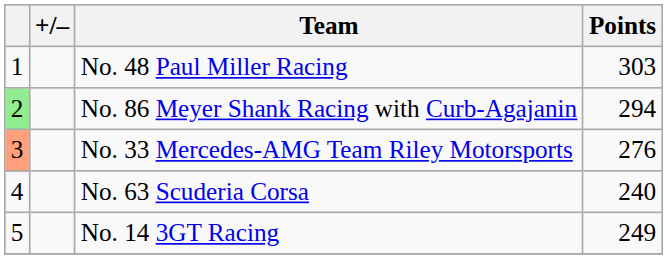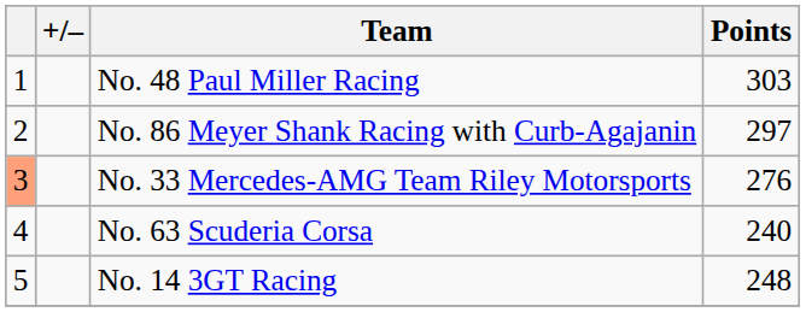 <table class="wikitable" style="font-size: 95%;">
 <tr>
 <th scope="col"></th>
 <th scope="col">+/–</th>
 <th scope="col">Team</th>
 <th scope="col">Points</th>
 </tr>
 <tr>
 <td align=center>1</td>
 <td align="left"></td>
 <td> No. 48 <a href='#'>Paul Miller Racing</a></td>
 <td align=right>303</td>
 </tr>
 <tr>
-<td align=center style="background: lightgreen;">2</td>
+<td align=center>2</td>
 <td align="left"></td>
 <td> No. 86 <a href='#'>Meyer Shank Racing</a> with <a href='#'>Curb-Agajanin</a></td>
-<td align=right>294</td>
+<td align=right>297</td>
 </tr>
 <tr>
 <td align=center style="background: lightsalmon;">3</td>
 <td align="left"></td>
 <td> No. 33 <a href='#'>Mercedes-AMG Team Riley Motorsports</a></td>
 <td align=right>276</td>
 </tr>
 <tr>
 <td align=center>4</td>
 <td align="left"></td>
 <td> No. 63 <a href='#'>Scuderia Corsa</a></td>
 <td align=right>240</td>
 </tr>
 <tr>
 <td align=center>5</td>
 <td align="left"></td>
 <td> No. 14 <a href='#'>3GT Racing</a></td>
-<td align=right>249</td>
+<td align=right>248</td>
 </tr>
 <tr>
 </tr>
 </table>
